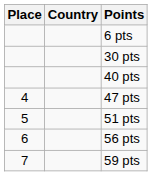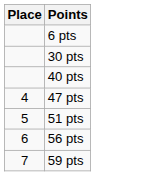 <table class=wikitable>
 <tr>
 <th>Place</th>
-<th>Country</th>
 <th>Points</th>
 </tr>
 <tr>
 <td align=center></td>
-<td></td>
 <td>6 pts</td>
 </tr>
 <tr>
 <td align=center></td>
-<td></td>
 <td>30 pts</td>
 </tr>
 <tr>
 <td align=center></td>
-<td></td>
 <td>40 pts</td>
 </tr>
 <tr>
 <td align=center>4</td>
-<td></td>
 <td>47 pts</td>
 </tr>
 <tr>
 <td align=center>5</td>
-<td></td>
 <td>51 pts</td>
 </tr>
 <tr>
 <td align=center>6</td>
-<td></td>
 <td>56 pts</td>
 </tr>
 <tr>
 <td align=center>7</td>
-<td></td>
 <td>59 pts</td>
 </tr>
 </table>
